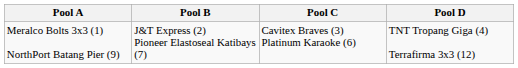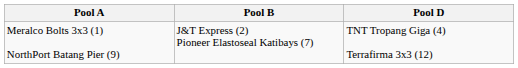 <table class=wikitable width=750>
 <tr>
 <th width=25%>Pool A</th>
 <th width=25%>Pool B</th>
-<th width=25%>Pool C</th>
 <th width=25%>Pool D</th>
 </tr>
 <tr valign=top>
 <td>Meralco Bolts 3x3 (1) <br>  <br> NorthPort Batang Pier (9)</td>
 <td>J&T Express (2) <br> Pioneer Elastoseal Katibays (7) <br> </td>
-<td>Cavitex Braves (3) <br> Platinum Karaoke (6) <br> </td>
 <td>TNT Tropang Giga (4) <br>  <br> Terrafirma 3x3 (12)</td>
 </tr>
 </table>
